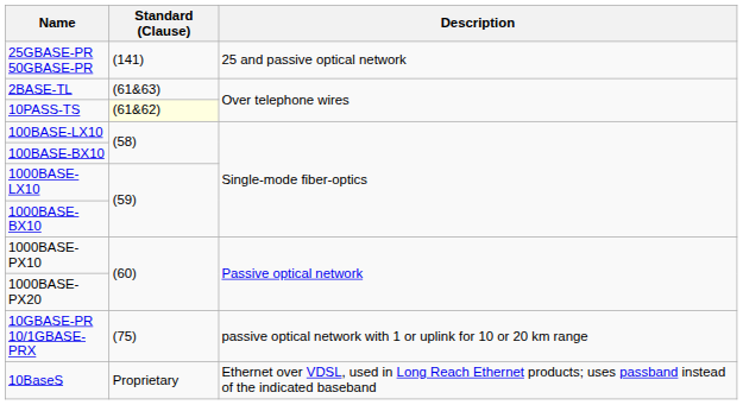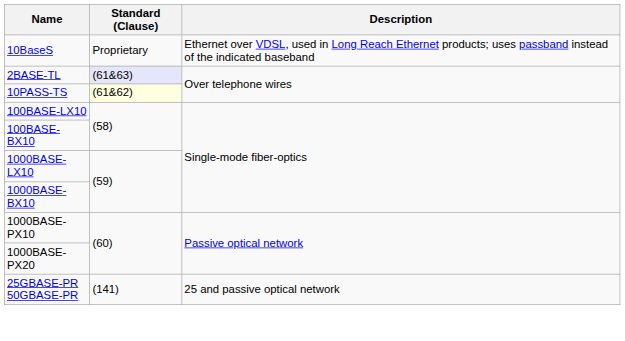 <table class="wikitable">
 <tr>
 <th>Name</th>
 <th>Standard (Clause)</th>
 <th>Description</th>
 </tr>
 <tr>
-<td><a href='#'>25GBASE-PR <br>50GBASE-PR</a></td>
-<td> (141)</td>
-<td>25 and  passive optical network</td>
+<td><a href='#'>10BaseS</a></td>
+<td>Proprietary</td>
+<td>Ethernet over <a href='#'>VDSL</a>, used in <a href='#'>Long Reach Ethernet</a> products; uses <a href='#'>passband</a> instead of the indicated baseband</td>
 </tr>
 <tr>
 <td><a href='#'>2BASE-TL</a></td>
-<td> (61&63)</td>
+<td style="background: lavender;"> (61&63)</td>
 <td rowspan=2>Over telephone wires</td>
 </tr>
 <tr>
 <td><a href='#'>10PASS-TS</a></td>
 <td style="background: lightyellow;"> (61&62)</td>
 </tr>
 <tr>
 <td><a href='#'>100BASE-LX10</a></td>
 <td rowspan=2> (58)</td>
 <td rowspan=4>Single-mode fiber-optics</td>
 </tr>
 <tr>
 <td><a href='#'>100BASE-BX10</a></td>
 </tr>
 <tr>
 <td><a href='#'>1000BASE-LX10</a></td>
 <td rowspan=2> (59)</td>
 </tr>
 <tr>
 <td><a href='#'>1000BASE-BX10</a></td>
 </tr>
 <tr>
 <td>1000BASE-PX10</td>
 <td rowspan=2> (60)</td>
 <td rowspan=2><a href='#'>Passive optical network</a></td>
 </tr>
 <tr>
 <td>1000BASE-PX20</td>
 </tr>
 <tr>
-<td><a href='#'>10GBASE-PR<br>10/1GBASE-PRX</a></td>
-<td> (75)</td>
-<td> passive optical network with 1 or  uplink for 10 or 20 km range</td>
-</tr>
-<tr>
-<td><a href='#'>10BaseS</a></td>
-<td>Proprietary</td>
-<td>Ethernet over <a href='#'>VDSL</a>, used in <a href='#'>Long Reach Ethernet</a> products; uses <a href='#'>passband</a> instead of the indicated baseband</td>
+<td><a href='#'>25GBASE-PR <br>50GBASE-PR</a></td>
+<td> (141)</td>
+<td>25 and  passive optical network</td>
 </tr>
 </table>
